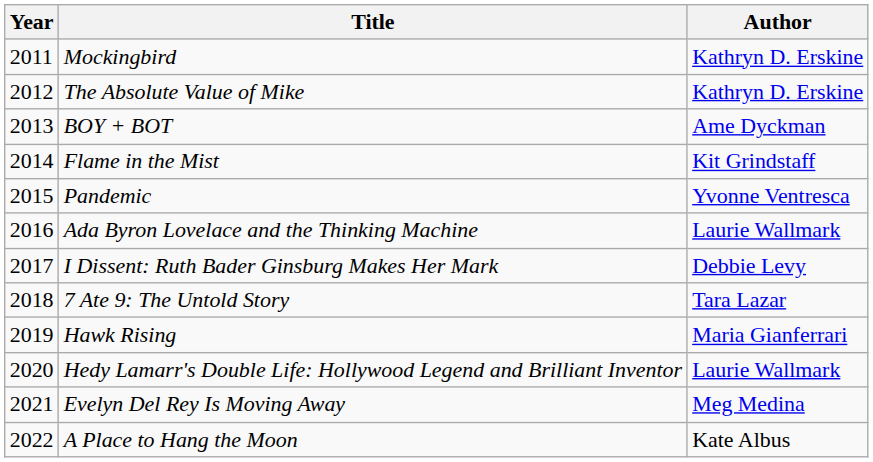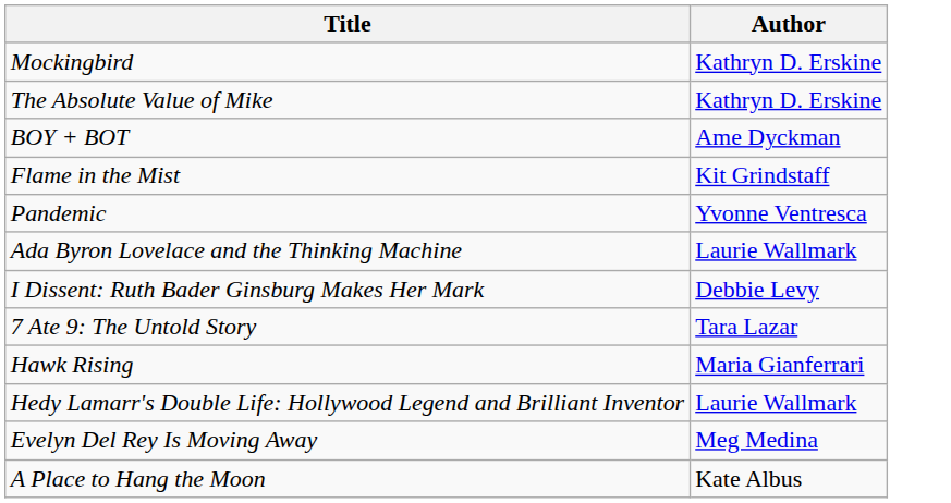 <table class="wikitable">
 <tr>
-<th>Year</th>
 <th>Title</th>
 <th>Author</th>
 </tr>
 <tr>
-<td>2011</td>
 <td><em>Mockingbird</em></td>
 <td><a href='#'>Kathryn D. Erskine</a></td>
 </tr>
 <tr>
-<td>2012</td>
 <td><em>The Absolute Value of Mike</em></td>
 <td><a href='#'>Kathryn D. Erskine</a></td>
 </tr>
 <tr>
-<td>2013</td>
 <td><em>BOY + BOT</em></td>
 <td><a href='#'>Ame Dyckman</a></td>
 </tr>
 <tr>
-<td>2014</td>
 <td><em>Flame in the Mist</em></td>
 <td><a href='#'>Kit Grindstaff</a></td>
 </tr>
 <tr>
-<td>2015</td>
 <td><em>Pandemic</em></td>
 <td><a href='#'>Yvonne Ventresca</a></td>
 </tr>
 <tr>
-<td>2016</td>
 <td><em>Ada Byron Lovelace and the Thinking Machine</em></td>
 <td><a href='#'>Laurie Wallmark</a></td>
 </tr>
 <tr>
-<td>2017</td>
 <td><em>I Dissent: Ruth Bader Ginsburg Makes Her Mark</em></td>
 <td><a href='#'>Debbie Levy</a></td>
 </tr>
 <tr>
-<td>2018</td>
 <td><em>7 Ate 9: The Untold Story</em></td>
 <td><a href='#'>Tara Lazar</a></td>
 </tr>
 <tr>
-<td>2019</td>
 <td><em>Hawk Rising</em></td>
 <td><a href='#'>Maria Gianferrari</a></td>
 </tr>
 <tr>
-<td>2020</td>
 <td><em>Hedy Lamarr's Double Life: Hollywood Legend and Brilliant Inventor</em></td>
 <td><a href='#'>Laurie Wallmark</a></td>
 </tr>
 <tr>
-<td>2021</td>
 <td><em>Evelyn Del Rey Is Moving Away</em></td>
 <td><a href='#'>Meg Medina</a></td>
 </tr>
 <tr>
-<td>2022</td>
 <td><em>A Place to Hang the Moon</em></td>
 <td>Kate Albus</td>
 </tr>
 </table>
